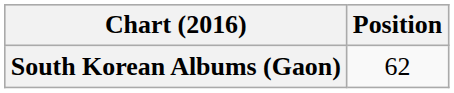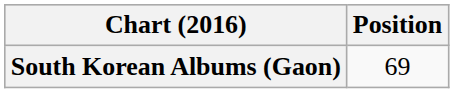 <table class="wikitable plainrowheaders" style="text-align:center">
 <tr>
 <th scope="col">Chart (2016)</th>
 <th scope="col">Position</th>
 </tr>
 <tr>
 <th scope="row">South Korean Albums (Gaon)</th>
-<td>62</td>
+<td>69</td>
 </tr>
 </table>
